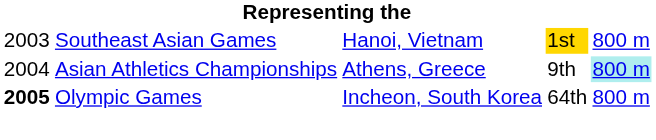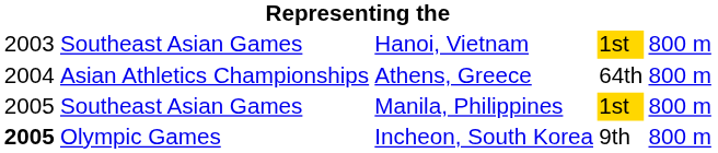 <table>
 <tr>
 <th colspan="5">Representing the </th>
 </tr>
 <tr>
 <td>2003</td>
 <td><a href='#'>Southeast Asian Games</a></td>
 <td><a href='#'>Hanoi, Vietnam</a></td>
 <td bgcolor="gold">1st</td>
 <td><a href='#'>800 m</a></td>
 </tr>
 <tr>
 <td>2004</td>
 <td><a href='#'>Asian Athletics Championships</a></td>
 <td><a href='#'>Athens, Greece</a></td>
-<td>9th</td>
-<td style="background: paleturquoise;"><a href='#'>800 m</a></td>
+<td>64th</td>
+<td><a href='#'>800 m</a></td>
+</tr>
+<tr>
+<td>2005</td>
+<td><a href='#'>Southeast Asian Games</a></td>
+<td><a href='#'>Manila, Philippines</a></td>
+<td bgcolor="gold">1st</td>
+<td><a href='#'>800 m</a></td>
 </tr>
 <tr>
 <td><strong>2005</strong></td>
 <td><a href='#'>Olympic Games</a></td>
 <td><a href='#'>Incheon, South Korea</a></td>
-<td>64th</td>
+<td>9th</td>
 <td><a href='#'>800 m</a></td>
 </tr>
 </table>
